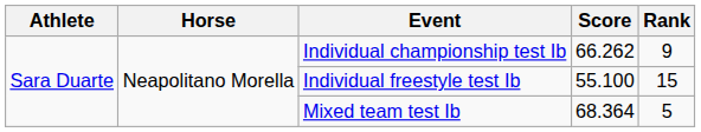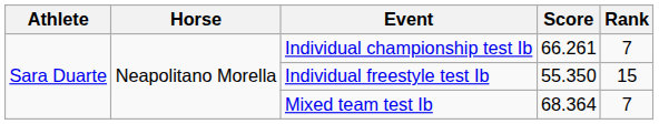 <table class=wikitable style="font-size:90%; white-space:nowrap;">
 <tr>
 <th>Athlete</th>
 <th>Horse</th>
 <th>Event</th>
 <th>Score</th>
 <th>Rank</th>
 </tr>
 <tr>
 <td rowspan=3><a href='#'>Sara Duarte</a></td>
 <td rowspan=3>Neapolitano Morella</td>
 <td><a href='#'>Individual championship test Ib</a></td>
-<td align=center>66.262</td>
-<td align=center>9</td>
+<td align=center>66.261</td>
+<td align=center>7</td>
 </tr>
 <tr>
 <td><a href='#'>Individual freestyle test Ib</a></td>
-<td align=center>55.100</td>
+<td align=center>55.350</td>
 <td align=center>15</td>
 </tr>
 <tr>
 <td><a href='#'>Mixed team test Ib</a></td>
 <td align=center>68.364</td>
-<td align=center>5</td>
+<td align=center>7</td>
 </tr>
 </table>
